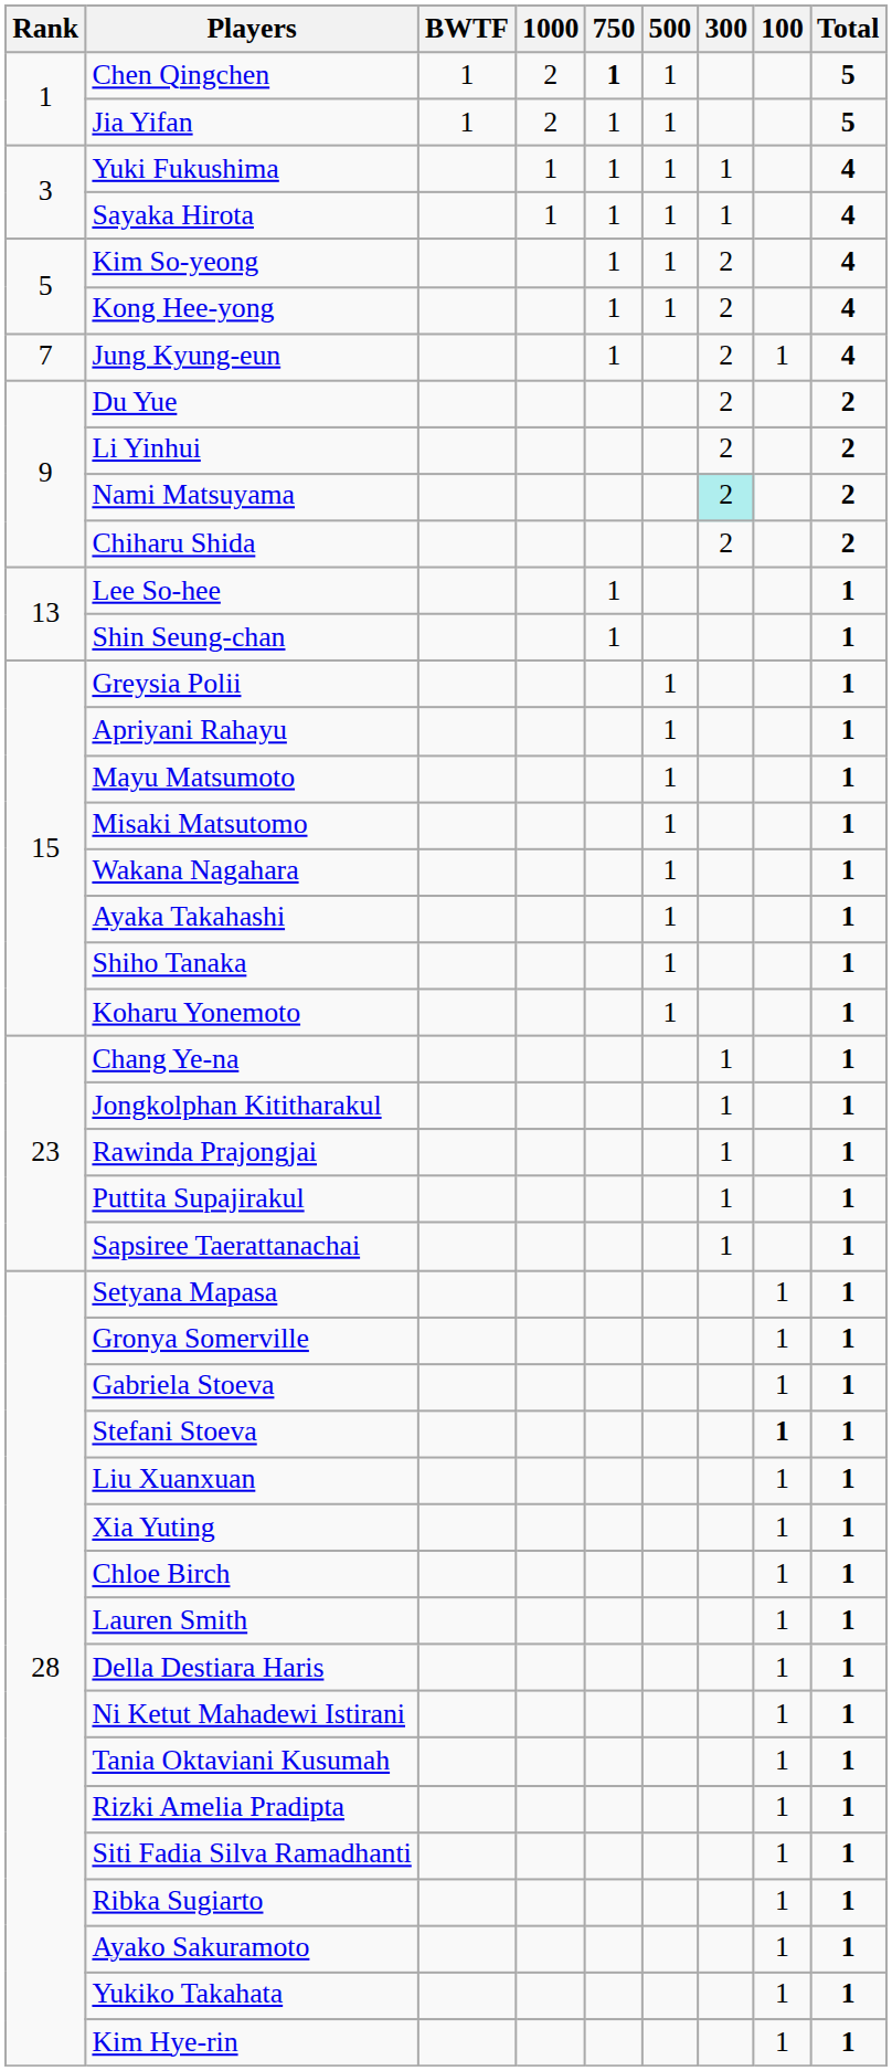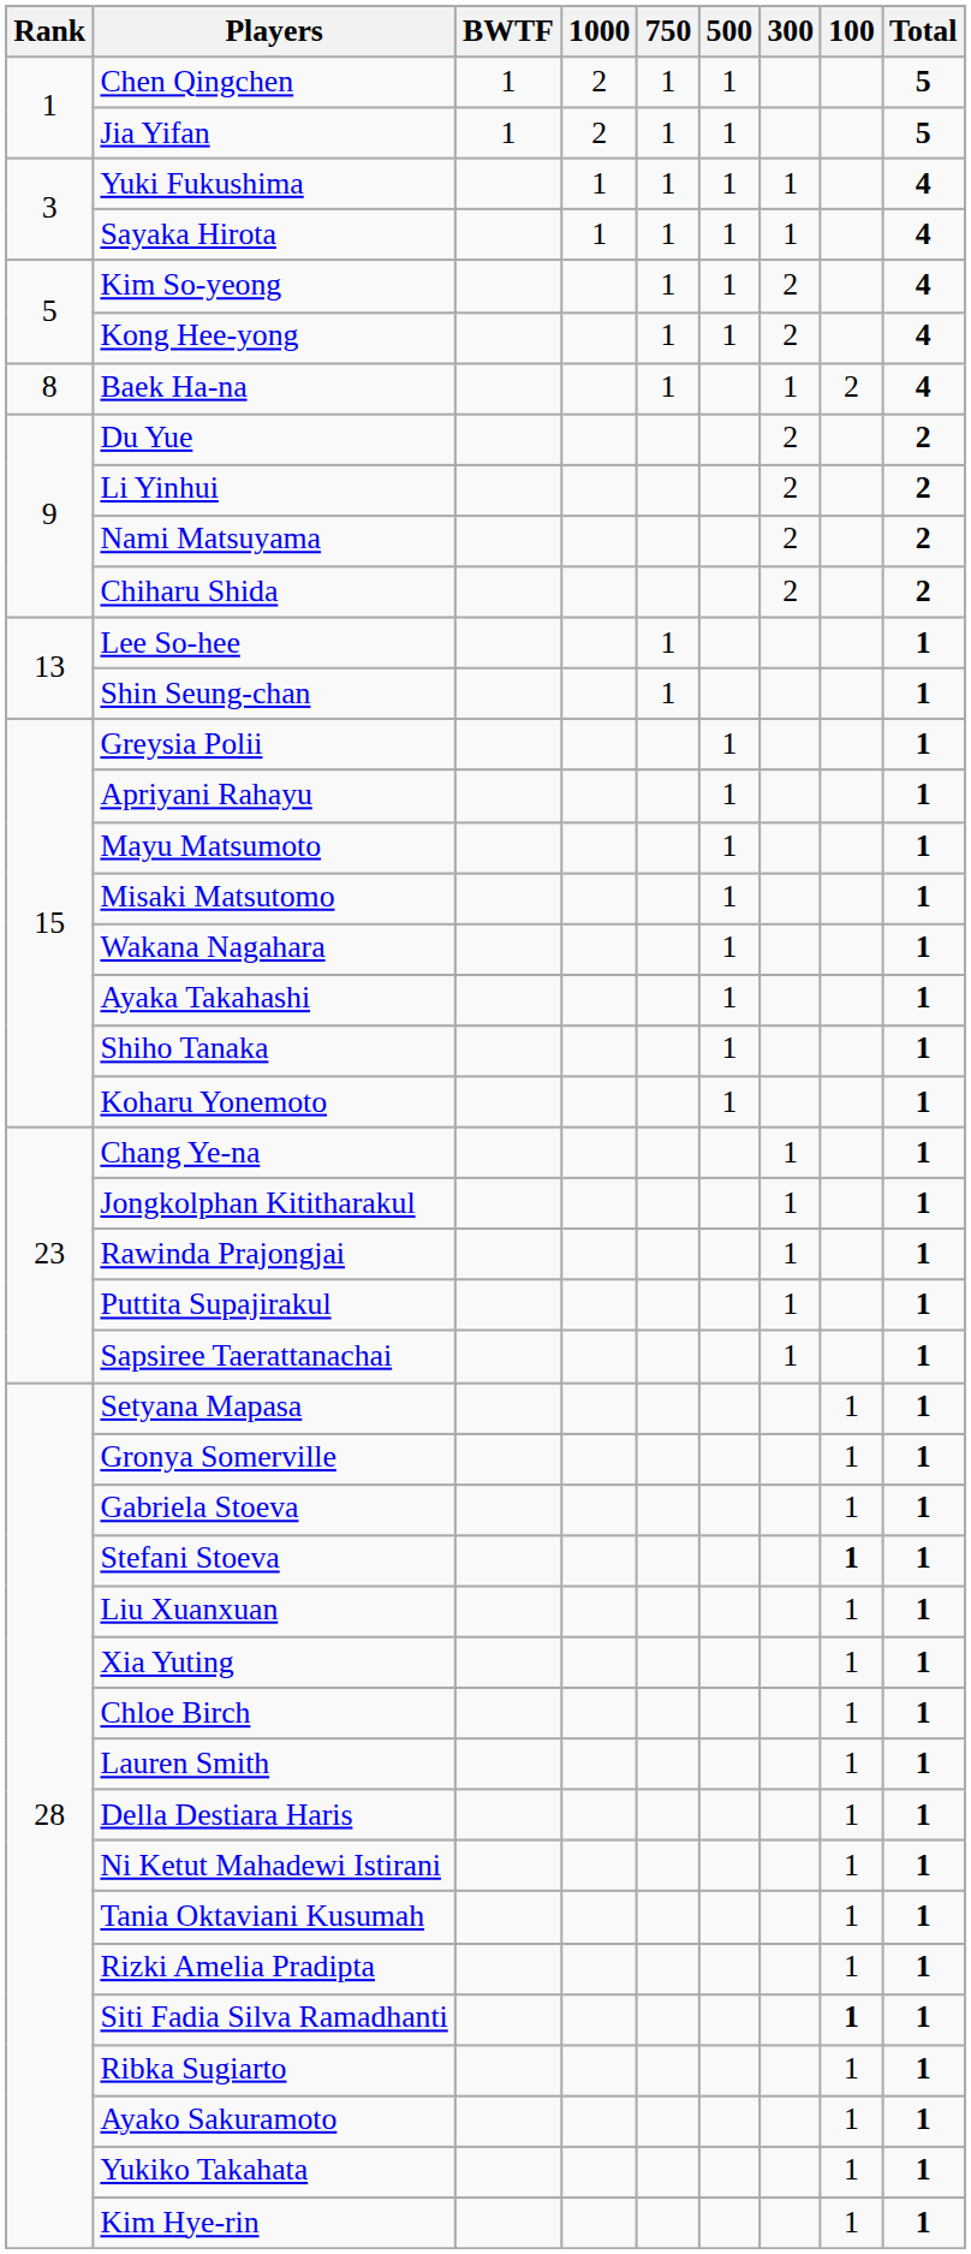 <table class="wikitable" style="font-size:80%; text-align:center">
 <tr>
 <th>Rank</th>
 <th>Players</th>
 <th>BWTF</th>
 <th>1000</th>
 <th>750</th>
 <th>500</th>
 <th>300</th>
 <th>100</th>
 <th>Total</th>
 </tr>
 <tr>
 <td rowspan="2">1</td>
 <td style="text-align:left;"> <a href='#'>Chen Qingchen</a></td>
 <td>1</td>
 <td>2</td>
-<td><strong>1</strong></td>
+<td>1</td>
 <td>1</td>
 <td></td>
 <td></td>
 <td><strong>5</strong></td>
 </tr>
 <tr>
 <td style="text-align:left;"> <a href='#'>Jia Yifan</a></td>
 <td>1</td>
 <td>2</td>
 <td>1</td>
 <td>1</td>
 <td></td>
 <td></td>
 <td><strong>5</strong></td>
 </tr>
 <tr>
 <td rowspan="2">3</td>
 <td style="text-align:left;"> <a href='#'>Yuki Fukushima</a></td>
 <td></td>
 <td>1</td>
 <td>1</td>
 <td>1</td>
 <td>1</td>
 <td></td>
 <td><strong>4</strong></td>
 </tr>
 <tr>
 <td style="text-align:left;"> <a href='#'>Sayaka Hirota</a></td>
 <td></td>
 <td>1</td>
 <td>1</td>
 <td>1</td>
 <td>1</td>
 <td></td>
 <td><strong>4</strong></td>
 </tr>
 <tr>
 <td rowspan="2">5</td>
 <td style="text-align:left;"> <a href='#'>Kim So-yeong</a></td>
 <td></td>
 <td></td>
 <td>1</td>
 <td>1</td>
 <td>2</td>
 <td></td>
 <td><strong>4</strong></td>
 </tr>
 <tr>
 <td style="text-align:left;"> <a href='#'>Kong Hee-yong</a></td>
 <td></td>
 <td></td>
 <td>1</td>
 <td>1</td>
 <td>2</td>
 <td></td>
 <td><strong>4</strong></td>
 </tr>
 <tr>
-<td>7</td>
-<td style="text-align:left;"> <a href='#'>Jung Kyung-eun</a></td>
+<td>8</td>
+<td style="text-align:left;"> <a href='#'>Baek Ha-na</a></td>
 <td></td>
 <td></td>
 <td>1</td>
 <td></td>
+<td>1</td>
 <td>2</td>
-<td>1</td>
 <td><strong>4</strong></td>
 </tr>
 <tr>
 <td rowspan="4">9</td>
 <td style="text-align:left;"> <a href='#'>Du Yue</a></td>
 <td></td>
 <td></td>
 <td></td>
 <td></td>
 <td>2</td>
 <td></td>
 <td><strong>2</strong></td>
 </tr>
 <tr>
 <td style="text-align:left;"> <a href='#'>Li Yinhui</a></td>
 <td></td>
 <td></td>
 <td></td>
 <td></td>
 <td>2</td>
 <td></td>
 <td><strong>2</strong></td>
 </tr>
 <tr>
 <td style="text-align:left;"> <a href='#'>Nami Matsuyama</a></td>
 <td></td>
 <td></td>
 <td></td>
 <td></td>
-<td style="background: paleturquoise;">2</td>
+<td>2</td>
 <td></td>
 <td><strong>2</strong></td>
 </tr>
 <tr>
 <td style="text-align:left;"> <a href='#'>Chiharu Shida</a></td>
 <td></td>
 <td></td>
 <td></td>
 <td></td>
 <td>2</td>
 <td></td>
 <td><strong>2</strong></td>
 </tr>
 <tr>
 <td rowspan="2">13</td>
 <td style="text-align:left;"> <a href='#'>Lee So-hee</a></td>
 <td></td>
 <td></td>
 <td>1</td>
 <td></td>
 <td></td>
 <td></td>
 <td><strong>1</strong></td>
 </tr>
 <tr>
 <td style="text-align:left;"> <a href='#'>Shin Seung-chan</a></td>
 <td></td>
 <td></td>
 <td>1</td>
 <td></td>
 <td></td>
 <td></td>
 <td><strong>1</strong></td>
 </tr>
 <tr>
 <td rowspan="8">15</td>
 <td style="text-align:left;"> <a href='#'>Greysia Polii</a></td>
 <td></td>
 <td></td>
 <td></td>
 <td>1</td>
 <td></td>
 <td></td>
 <td><strong>1</strong></td>
 </tr>
 <tr>
 <td style="text-align:left;"> <a href='#'>Apriyani Rahayu</a></td>
 <td></td>
 <td></td>
 <td></td>
 <td>1</td>
 <td></td>
 <td></td>
 <td><strong>1</strong></td>
 </tr>
 <tr>
 <td style="text-align:left;"> <a href='#'>Mayu Matsumoto</a></td>
 <td></td>
 <td></td>
 <td></td>
 <td>1</td>
 <td></td>
 <td></td>
 <td><strong>1</strong></td>
 </tr>
 <tr>
 <td style="text-align:left;"> <a href='#'>Misaki Matsutomo</a></td>
 <td></td>
 <td></td>
 <td></td>
 <td>1</td>
 <td></td>
 <td></td>
 <td><strong>1</strong></td>
 </tr>
 <tr>
 <td style="text-align:left;"> <a href='#'>Wakana Nagahara</a></td>
 <td></td>
 <td></td>
 <td></td>
 <td>1</td>
 <td></td>
 <td></td>
 <td><strong>1</strong></td>
 </tr>
 <tr>
 <td style="text-align:left;"> <a href='#'>Ayaka Takahashi</a></td>
 <td></td>
 <td></td>
 <td></td>
 <td>1</td>
 <td></td>
 <td></td>
 <td><strong>1</strong></td>
 </tr>
 <tr>
 <td style="text-align:left;"> <a href='#'>Shiho Tanaka</a></td>
 <td></td>
 <td></td>
 <td></td>
 <td>1</td>
 <td></td>
 <td></td>
 <td><strong>1</strong></td>
 </tr>
 <tr>
 <td style="text-align:left;"> <a href='#'>Koharu Yonemoto</a></td>
 <td></td>
 <td></td>
 <td></td>
 <td>1</td>
 <td></td>
 <td></td>
 <td><strong>1</strong></td>
 </tr>
 <tr>
 <td rowspan="5">23</td>
 <td style="text-align:left;"> <a href='#'>Chang Ye-na</a></td>
 <td></td>
 <td></td>
 <td></td>
 <td></td>
 <td>1</td>
 <td></td>
 <td><strong>1</strong></td>
 </tr>
 <tr>
 <td style="text-align:left;"> <a href='#'>Jongkolphan Kititharakul</a></td>
 <td></td>
 <td></td>
 <td></td>
 <td></td>
 <td>1</td>
 <td></td>
 <td><strong>1</strong></td>
 </tr>
 <tr>
 <td style="text-align:left;"> <a href='#'>Rawinda Prajongjai</a></td>
 <td></td>
 <td></td>
 <td></td>
 <td></td>
 <td>1</td>
 <td></td>
 <td><strong>1</strong></td>
 </tr>
 <tr>
 <td style="text-align:left;"> <a href='#'>Puttita Supajirakul</a></td>
 <td></td>
 <td></td>
 <td></td>
 <td></td>
 <td>1</td>
 <td></td>
 <td><strong>1</strong></td>
 </tr>
 <tr>
 <td style="text-align:left;"> <a href='#'>Sapsiree Taerattanachai</a></td>
 <td></td>
 <td></td>
 <td></td>
 <td></td>
 <td>1</td>
 <td></td>
 <td><strong>1</strong></td>
 </tr>
 <tr>
 <td rowspan="17">28</td>
 <td style="text-align:left;"> <a href='#'>Setyana Mapasa</a></td>
 <td></td>
 <td></td>
 <td></td>
 <td></td>
 <td></td>
 <td>1</td>
 <td><strong>1</strong></td>
 </tr>
 <tr>
 <td style="text-align:left;"> <a href='#'>Gronya Somerville</a></td>
 <td></td>
 <td></td>
 <td></td>
 <td></td>
 <td></td>
 <td>1</td>
 <td><strong>1</strong></td>
 </tr>
 <tr>
 <td style="text-align:left;"> <a href='#'>Gabriela Stoeva</a></td>
 <td></td>
 <td></td>
 <td></td>
 <td></td>
 <td></td>
 <td>1</td>
 <td><strong>1</strong></td>
 </tr>
 <tr>
 <td style="text-align:left;"> <a href='#'>Stefani Stoeva</a></td>
 <td></td>
 <td></td>
 <td></td>
 <td></td>
 <td></td>
 <td><strong>1</strong></td>
 <td><strong>1</strong></td>
 </tr>
 <tr>
 <td style="text-align:left;"> <a href='#'>Liu Xuanxuan</a></td>
 <td></td>
 <td></td>
 <td></td>
 <td></td>
 <td></td>
 <td>1</td>
 <td><strong>1</strong></td>
 </tr>
 <tr>
 <td style="text-align:left;"> <a href='#'>Xia Yuting</a></td>
 <td></td>
 <td></td>
 <td></td>
 <td></td>
 <td></td>
 <td>1</td>
 <td><strong>1</strong></td>
 </tr>
 <tr>
 <td style="text-align:left;"> <a href='#'>Chloe Birch</a></td>
 <td></td>
 <td></td>
 <td></td>
 <td></td>
 <td></td>
 <td>1</td>
 <td><strong>1</strong></td>
 </tr>
 <tr>
 <td style="text-align:left;"> <a href='#'>Lauren Smith</a></td>
 <td></td>
 <td></td>
 <td></td>
 <td></td>
 <td></td>
 <td>1</td>
 <td><strong>1</strong></td>
 </tr>
 <tr>
 <td style="text-align:left;"> <a href='#'>Della Destiara Haris</a></td>
 <td></td>
 <td></td>
 <td></td>
 <td></td>
 <td></td>
 <td>1</td>
 <td><strong>1</strong></td>
 </tr>
 <tr>
 <td style="text-align:left;"> <a href='#'>Ni Ketut Mahadewi Istirani</a></td>
 <td></td>
 <td></td>
 <td></td>
 <td></td>
 <td></td>
 <td>1</td>
 <td><strong>1</strong></td>
 </tr>
 <tr>
 <td style="text-align:left;"> <a href='#'>Tania Oktaviani Kusumah</a></td>
 <td></td>
 <td></td>
 <td></td>
 <td></td>
 <td></td>
 <td>1</td>
 <td><strong>1</strong></td>
 </tr>
 <tr>
 <td style="text-align:left;"> <a href='#'>Rizki Amelia Pradipta</a></td>
 <td></td>
 <td></td>
 <td></td>
 <td></td>
 <td></td>
 <td>1</td>
 <td><strong>1</strong></td>
 </tr>
 <tr>
 <td style="text-align:left;"> <a href='#'>Siti Fadia Silva Ramadhanti</a></td>
 <td></td>
 <td></td>
 <td></td>
 <td></td>
 <td></td>
-<td>1</td>
+<td><strong>1</strong></td>
 <td><strong>1</strong></td>
 </tr>
 <tr>
 <td style="text-align:left;"> <a href='#'>Ribka Sugiarto</a></td>
 <td></td>
 <td></td>
 <td></td>
 <td></td>
 <td></td>
 <td>1</td>
 <td><strong>1</strong></td>
 </tr>
 <tr>
 <td style="text-align:left;"> <a href='#'>Ayako Sakuramoto</a></td>
 <td></td>
 <td></td>
 <td></td>
 <td></td>
 <td></td>
 <td>1</td>
 <td><strong>1</strong></td>
 </tr>
 <tr>
 <td style="text-align:left;"> <a href='#'>Yukiko Takahata</a></td>
 <td></td>
 <td></td>
 <td></td>
 <td></td>
 <td></td>
 <td>1</td>
 <td><strong>1</strong></td>
 </tr>
 <tr>
 <td style="text-align:left;"> <a href='#'>Kim Hye-rin</a></td>
 <td></td>
 <td></td>
 <td></td>
 <td></td>
 <td></td>
 <td>1</td>
 <td><strong>1</strong></td>
 </tr>
 </table>
